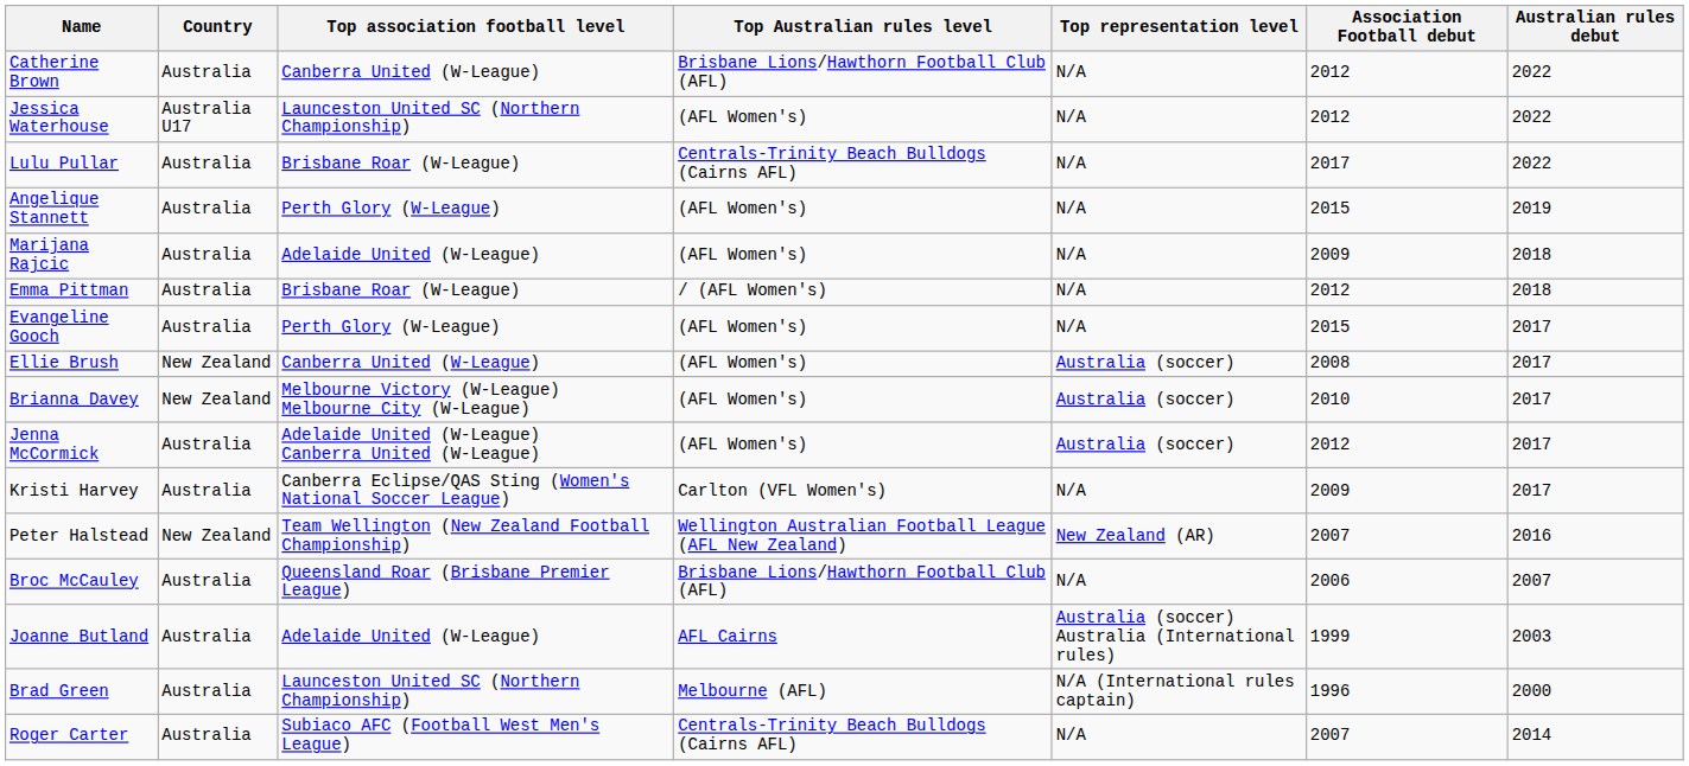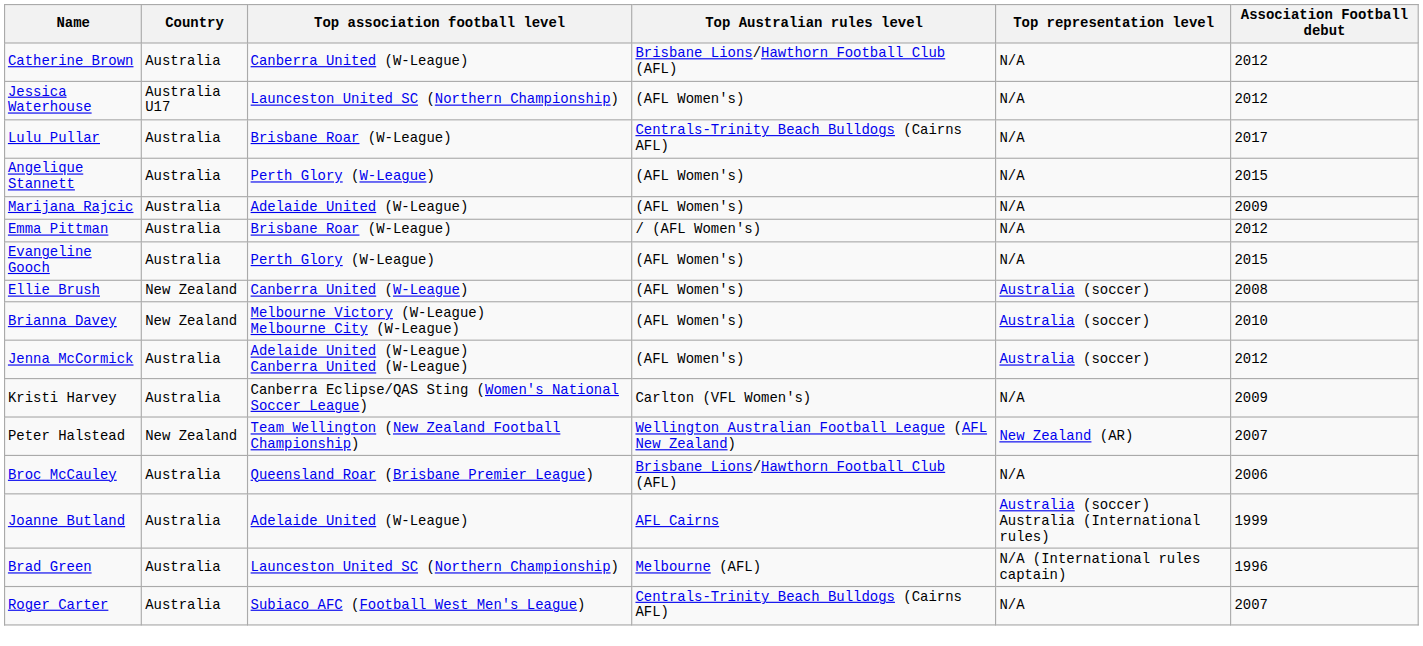 <table class="wikitable" style="font-size: 95%;">
 <tr>
 <th>Name</th>
 <th>Country</th>
 <th>Top association football level</th>
 <th>Top Australian rules level</th>
 <th>Top representation level</th>
 <th>Association Football debut</th>
-<th>Australian rules debut</th>
 </tr>
 <tr>
 <td><a href='#'>Catherine Brown</a></td>
 <td>Australia</td>
 <td><a href='#'>Canberra United</a> (W-League)</td>
 <td><a href='#'>Brisbane Lions</a>/<a href='#'>Hawthorn Football Club</a> (AFL)</td>
 <td>N/A</td>
 <td>2012</td>
-<td>2022</td>
 </tr>
 <tr>
 <td><a href='#'>Jessica Waterhouse</a></td>
 <td>Australia U17</td>
 <td><a href='#'>Launceston United SC</a> (<a href='#'>Northern Championship</a>)</td>
 <td> (AFL Women's)</td>
 <td>N/A</td>
 <td>2012</td>
-<td>2022</td>
 </tr>
 <tr>
 <td><a href='#'>Lulu Pullar</a></td>
 <td>Australia</td>
 <td><a href='#'>Brisbane Roar</a> (W-League)</td>
 <td><a href='#'>Centrals-Trinity Beach Bulldogs</a> (Cairns AFL)</td>
 <td>N/A</td>
 <td>2017</td>
-<td>2022</td>
 </tr>
 <tr>
 <td><a href='#'>Angelique Stannett</a></td>
 <td>Australia</td>
 <td><a href='#'>Perth Glory</a> (<a href='#'>W-League</a>)</td>
 <td> (AFL Women's)</td>
 <td>N/A</td>
 <td>2015</td>
-<td>2019</td>
 </tr>
 <tr>
 <td><a href='#'>Marijana Rajcic</a></td>
 <td>Australia</td>
 <td><a href='#'>Adelaide United</a> (W-League)</td>
 <td> (AFL Women's)</td>
 <td>N/A</td>
 <td>2009</td>
-<td>2018</td>
 </tr>
 <tr>
 <td><a href='#'>Emma Pittman</a></td>
 <td>Australia</td>
 <td><a href='#'>Brisbane Roar</a> (W-League)</td>
 <td>/ (AFL Women's)</td>
 <td>N/A</td>
 <td>2012</td>
-<td>2018</td>
 </tr>
 <tr>
 <td><a href='#'>Evangeline Gooch</a></td>
 <td>Australia</td>
 <td><a href='#'>Perth Glory</a> (W-League)</td>
 <td>  (AFL Women's)</td>
 <td>N/A</td>
 <td>2015</td>
-<td>2017</td>
 </tr>
 <tr>
 <td><a href='#'>Ellie Brush</a></td>
 <td>New Zealand</td>
 <td><a href='#'>Canberra United</a> (<a href='#'>W-League</a>)</td>
 <td> (AFL Women's)</td>
 <td><a href='#'>Australia</a> (soccer)</td>
 <td>2008</td>
-<td>2017</td>
 </tr>
 <tr>
 <td><a href='#'>Brianna Davey</a></td>
 <td>New Zealand</td>
 <td><a href='#'>Melbourne Victory</a> (W-League)<br><a href='#'>Melbourne City</a> (W-League)</td>
 <td> (AFL Women's)</td>
 <td><a href='#'>Australia</a> (soccer)</td>
 <td>2010</td>
-<td>2017</td>
 </tr>
 <tr>
 <td><a href='#'>Jenna McCormick</a></td>
 <td>Australia</td>
 <td><a href='#'>Adelaide United</a> (W-League)<br><a href='#'>Canberra United</a> (W-League)</td>
 <td> (AFL Women's)</td>
 <td><a href='#'>Australia</a> (soccer)</td>
 <td>2012</td>
-<td>2017</td>
 </tr>
 <tr>
 <td>Kristi Harvey</td>
 <td>Australia</td>
 <td>Canberra Eclipse/QAS Sting (<a href='#'>Women's National Soccer League</a>)</td>
 <td>Carlton (VFL Women's)</td>
 <td>N/A</td>
 <td>2009</td>
-<td>2017</td>
 </tr>
 <tr>
 <td>Peter Halstead</td>
 <td>New Zealand</td>
 <td><a href='#'>Team Wellington</a> (<a href='#'>New Zealand Football Championship</a>)</td>
 <td><a href='#'>Wellington Australian Football League</a> (<a href='#'>AFL New Zealand</a>)</td>
 <td><a href='#'>New Zealand</a> (AR)</td>
 <td>2007</td>
-<td>2016</td>
 </tr>
 <tr>
 <td><a href='#'>Broc McCauley</a></td>
 <td>Australia</td>
 <td><a href='#'>Queensland Roar</a> (<a href='#'>Brisbane Premier League</a>)</td>
 <td><a href='#'>Brisbane Lions</a>/<a href='#'>Hawthorn Football Club</a> (AFL)</td>
 <td>N/A</td>
 <td>2006</td>
-<td>2007</td>
 </tr>
 <tr>
 <td><a href='#'>Joanne Butland</a></td>
 <td>Australia</td>
 <td><a href='#'>Adelaide United</a> (W-League)</td>
 <td><a href='#'>AFL Cairns</a></td>
 <td><a href='#'>Australia</a> (soccer)<br>Australia (International rules)</td>
 <td>1999</td>
-<td>2003</td>
 </tr>
 <tr>
 <td><a href='#'>Brad Green</a></td>
 <td>Australia</td>
 <td><a href='#'>Launceston United SC</a> (<a href='#'>Northern Championship</a>)</td>
 <td><a href='#'>Melbourne</a> (AFL)</td>
 <td>N/A (International rules captain)</td>
 <td>1996</td>
-<td>2000</td>
 </tr>
 <tr>
 <td><a href='#'>Roger Carter</a></td>
 <td>Australia</td>
 <td><a href='#'>Subiaco AFC</a> (<a href='#'>Football West Men's League</a>)</td>
 <td><a href='#'>Centrals-Trinity Beach Bulldogs</a> (Cairns AFL)</td>
 <td>N/A</td>
 <td>2007</td>
-<td>2014</td>
 </tr>
 </table>
